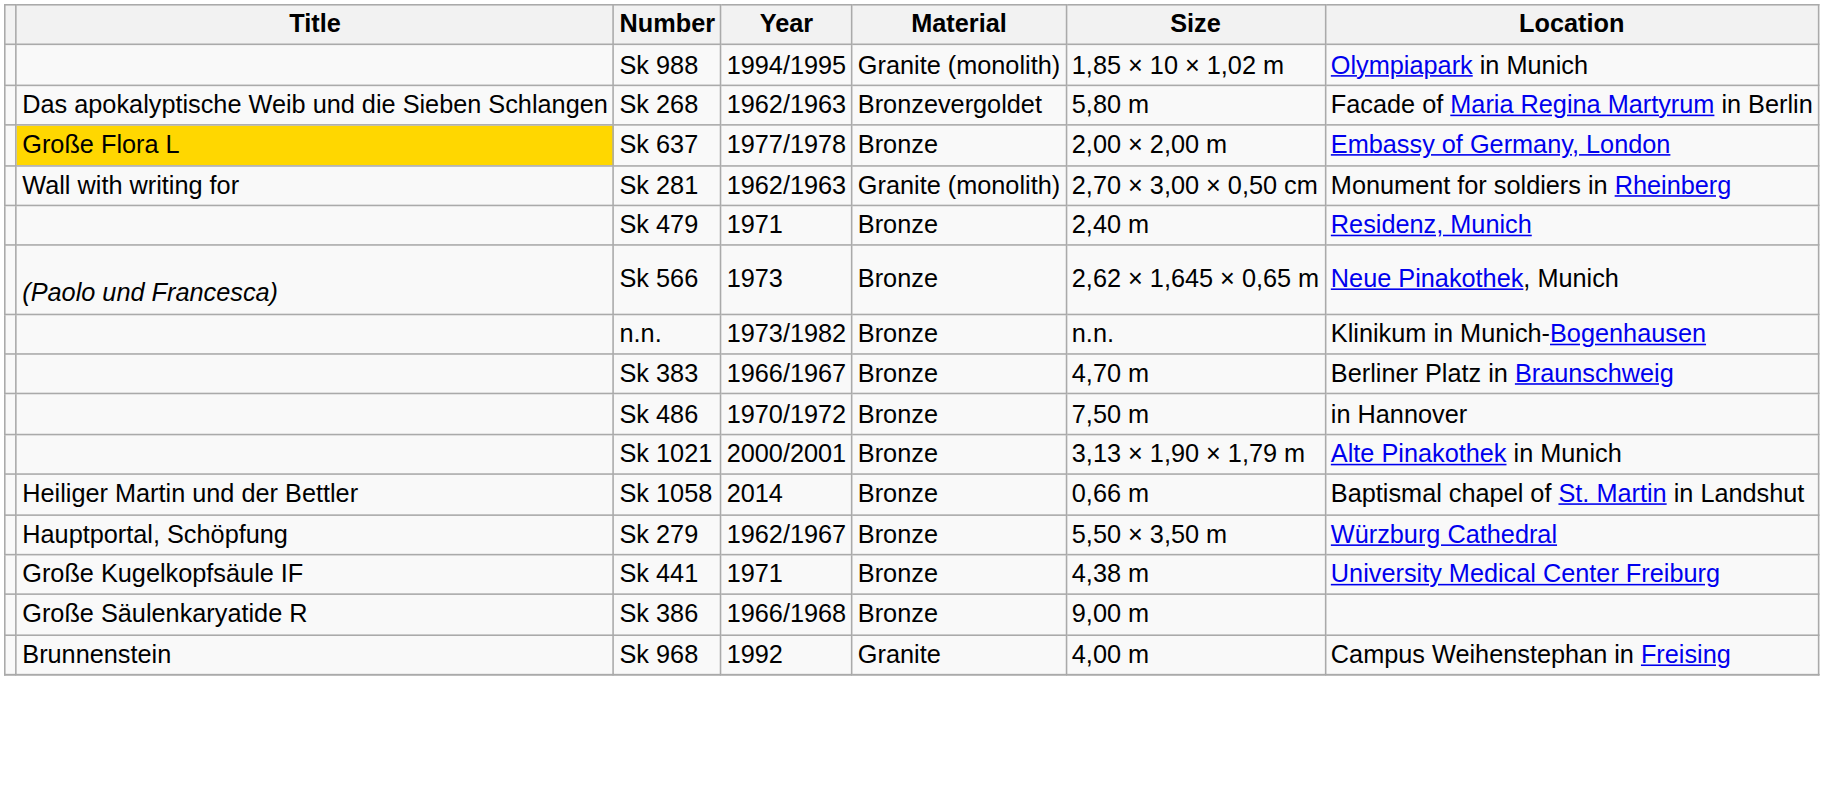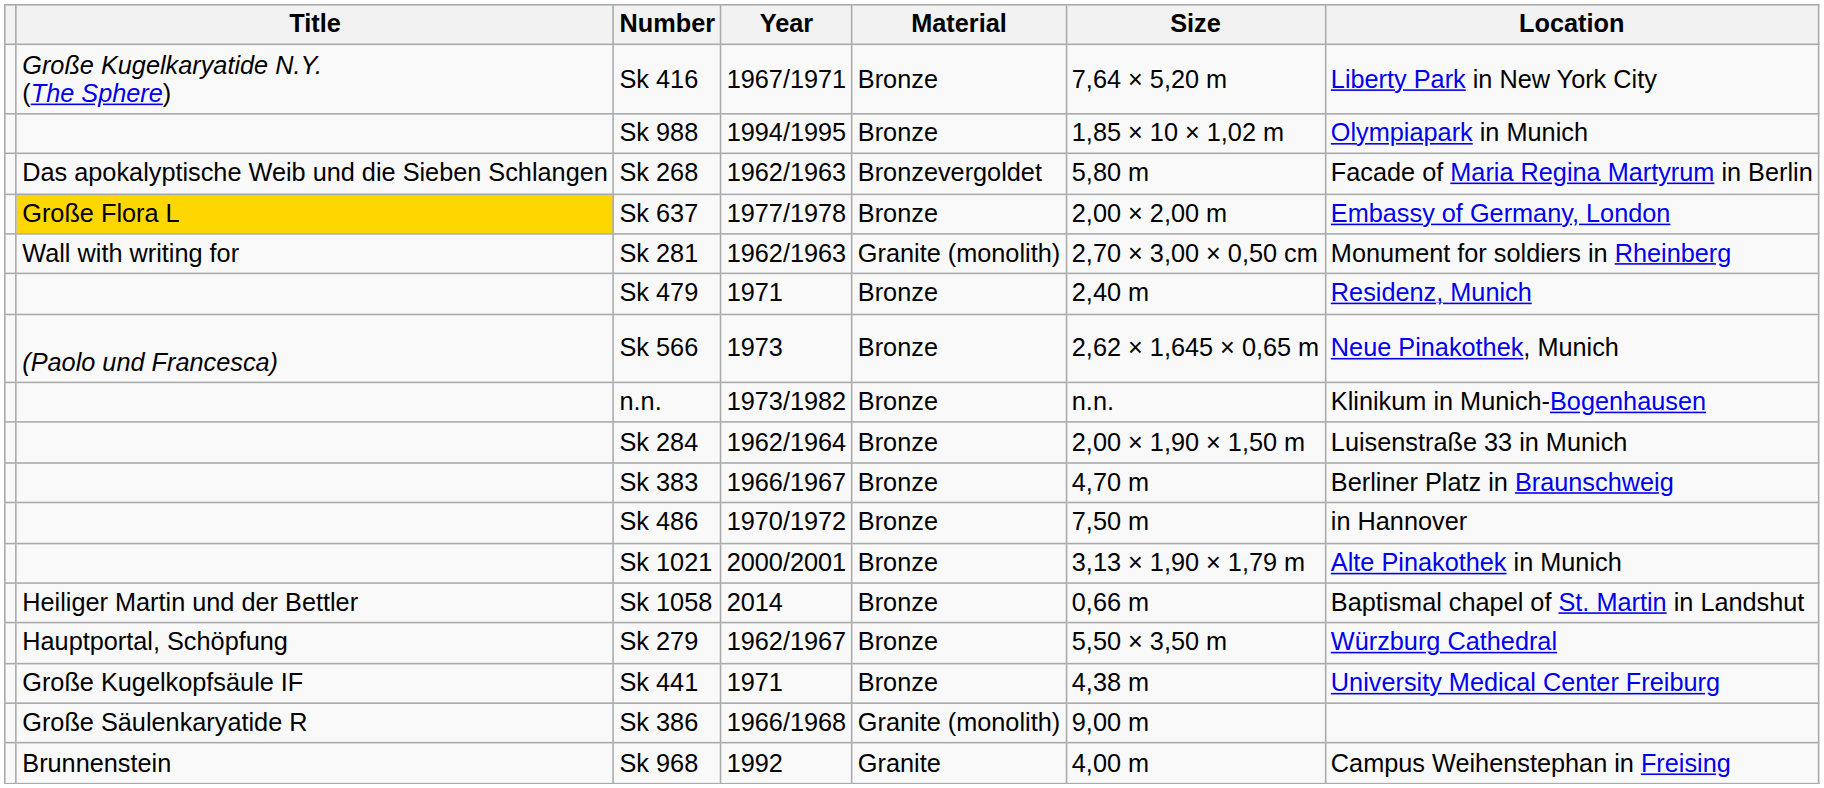 <table class="wikitable sortable">
 <tr>
 <th></th>
 <th>Title</th>
 <th>Number</th>
 <th>Year</th>
 <th>Material</th>
 <th>Size</th>
 <th>Location</th>
 </tr>
 <tr>
 <td></td>
+<td><em>Große Kugelkaryatide N.Y.</em><br>(<em><a href='#'>The Sphere</a></em>)</td>
+<td>Sk 416</td>
+<td>1967/1971</td>
+<td>Bronze</td>
+<td>7,64 × 5,20 m</td>
+<td><a href='#'>Liberty Park</a> in New York City</td>
+</tr>
+<tr>
+<td></td>
 <td><em> </td>
 <td>Sk 988</td>
 <td>1994/1995</td>
-<td>Granite (monolith)</td>
+<td>Bronze</td>
 <td>1,85 × 10 × 1,02 m</td>
 <td><a href='#'>Olympiapark</a> in Munich</td>
 </tr>
 <tr>
 <td></td>
 <td></em> Das apokalyptische Weib und die Sieben Schlangen<em></td>
 <td>Sk 268</td>
 <td>1962/1963</td>
 <td>Bronzevergoldet</td>
 <td>5,80 m</td>
 <td>Facade of <a href='#'>Maria Regina Martyrum</a> in Berlin</td>
 </tr>
 <tr>
 <td></td>
 <td style="background: gold;"></em>Große Flora L<em></td>
 <td>Sk 637</td>
 <td>1977/1978</td>
 <td>Bronze</td>
 <td>2,00 × 2,00 m</td>
 <td><a href='#'>Embassy of Germany, London</a></td>
 </tr>
 <tr>
 <td></td>
 <td>Wall with writing for<br></em><em></td>
 <td>Sk 281</td>
 <td>1962/1963</td>
 <td>Granite (monolith)</td>
 <td>2,70 × 3,00 × 0,50 cm</td>
 <td>Monument for soldiers in <a href='#'>Rheinberg</a></td>
 </tr>
 <tr>
 <td></td>
 <td></em><em></td>
 <td>Sk 479</td>
 <td>1971</td>
 <td>Bronze</td>
 <td>2,40 m</td>
 <td><a href='#'>Residenz, Munich</a></td>
 </tr>
 <tr>
 <td></td>
 <td></em><em><br>(Paolo und Francesca)</td>
 <td>Sk 566</td>
 <td>1973</td>
 <td>Bronze</td>
 <td>2,62 × 1,645 × 0,65 m</td>
 <td><a href='#'>Neue Pinakothek</a>, Munich</td>
 </tr>
 <tr>
 <td></td>
 <td></em><em></td>
 <td>n.n.</td>
 <td>1973/1982</td>
 <td>Bronze</td>
 <td>n.n.</td>
 <td>Klinikum in Munich-<a href='#'>Bogenhausen</a></td>
 </tr>
 <tr>
 <td></td>
 <td></em><em></td>
+<td>Sk 284</td>
+<td>1962/1964</td>
+<td>Bronze</td>
+<td>2,00 × 1,90 × 1,50 m</td>
+<td>Luisenstraße 33 in Munich</td>
+</tr>
+<tr>
+<td></td>
+<td></em><em></td>
 <td>Sk 383</td>
 <td>1966/1967</td>
 <td>Bronze</td>
 <td>4,70 m</td>
 <td>Berliner Platz in <a href='#'>Braunschweig</a></td>
 </tr>
 <tr>
 <td></td>
 <td></em><em></td>
 <td>Sk 486</td>
 <td>1970/1972</td>
 <td>Bronze</td>
 <td>7,50 m</td>
 <td> in Hannover</td>
 </tr>
 <tr>
 <td></td>
 <td></em><em></td>
 <td>Sk 1021</td>
 <td>2000/2001</td>
 <td>Bronze</td>
 <td>3,13 × 1,90 × 1,79 m</td>
 <td><a href='#'>Alte Pinakothek</a> in Munich</td>
 </tr>
 <tr>
 <td></td>
 <td></em>Heiliger Martin und der Bettler<em></td>
 <td>Sk  1058</td>
 <td>2014</td>
 <td>Bronze</td>
 <td>0,66 m</td>
 <td>Baptismal chapel of <a href='#'>St. Martin</a> in Landshut</td>
 </tr>
 <tr>
 <td></td>
 <td></em>Hauptportal, Schöpfung<em></td>
 <td>Sk 279</td>
 <td>1962/1967</td>
 <td>Bronze</td>
 <td>5,50 × 3,50 m</td>
 <td><a href='#'>Würzburg Cathedral</a></td>
 </tr>
 <tr>
 <td></td>
 <td></em>Große Kugelkopfsäule IF<em></td>
 <td>Sk 441</td>
 <td>1971</td>
 <td>Bronze</td>
 <td>4,38 m</td>
 <td><a href='#'>University Medical Center Freiburg</a></td>
 </tr>
 <tr>
 <td></td>
 <td></em>Große Säulenkaryatide R<em></td>
 <td>Sk 386</td>
 <td>1966/1968</td>
-<td>Bronze</td>
+<td>Granite (monolith)</td>
 <td>9,00 m</td>
 <td></td>
 </tr>
 <tr>
 <td></td>
 <td></em>Brunnenstein<em></td>
 <td>Sk 968</td>
 <td>1992</td>
 <td>Granite</td>
 <td>4,00 m</td>
 <td>Campus Weihenstephan in <a href='#'>Freising</a></td>
 </tr>
 <tr>
 </tr>
 </table>
